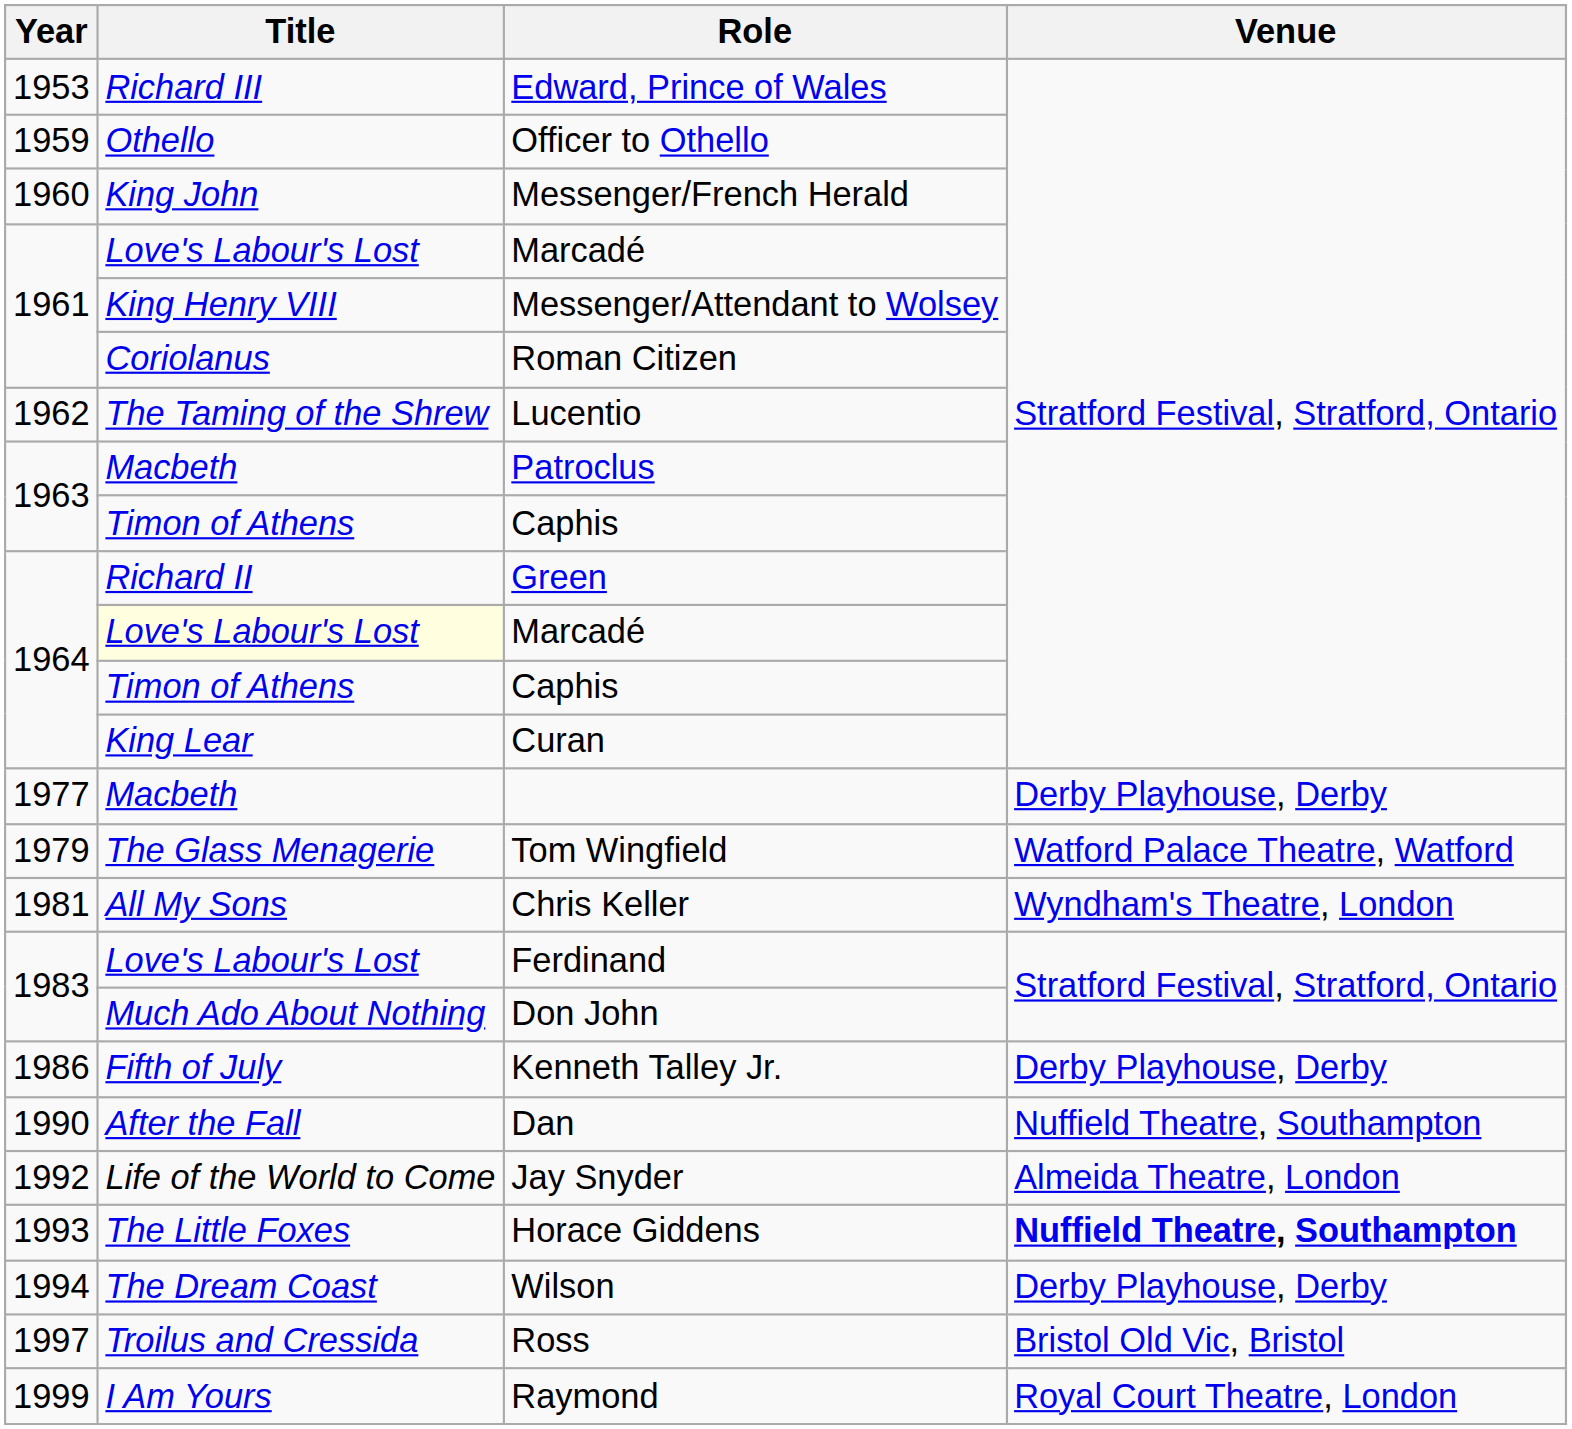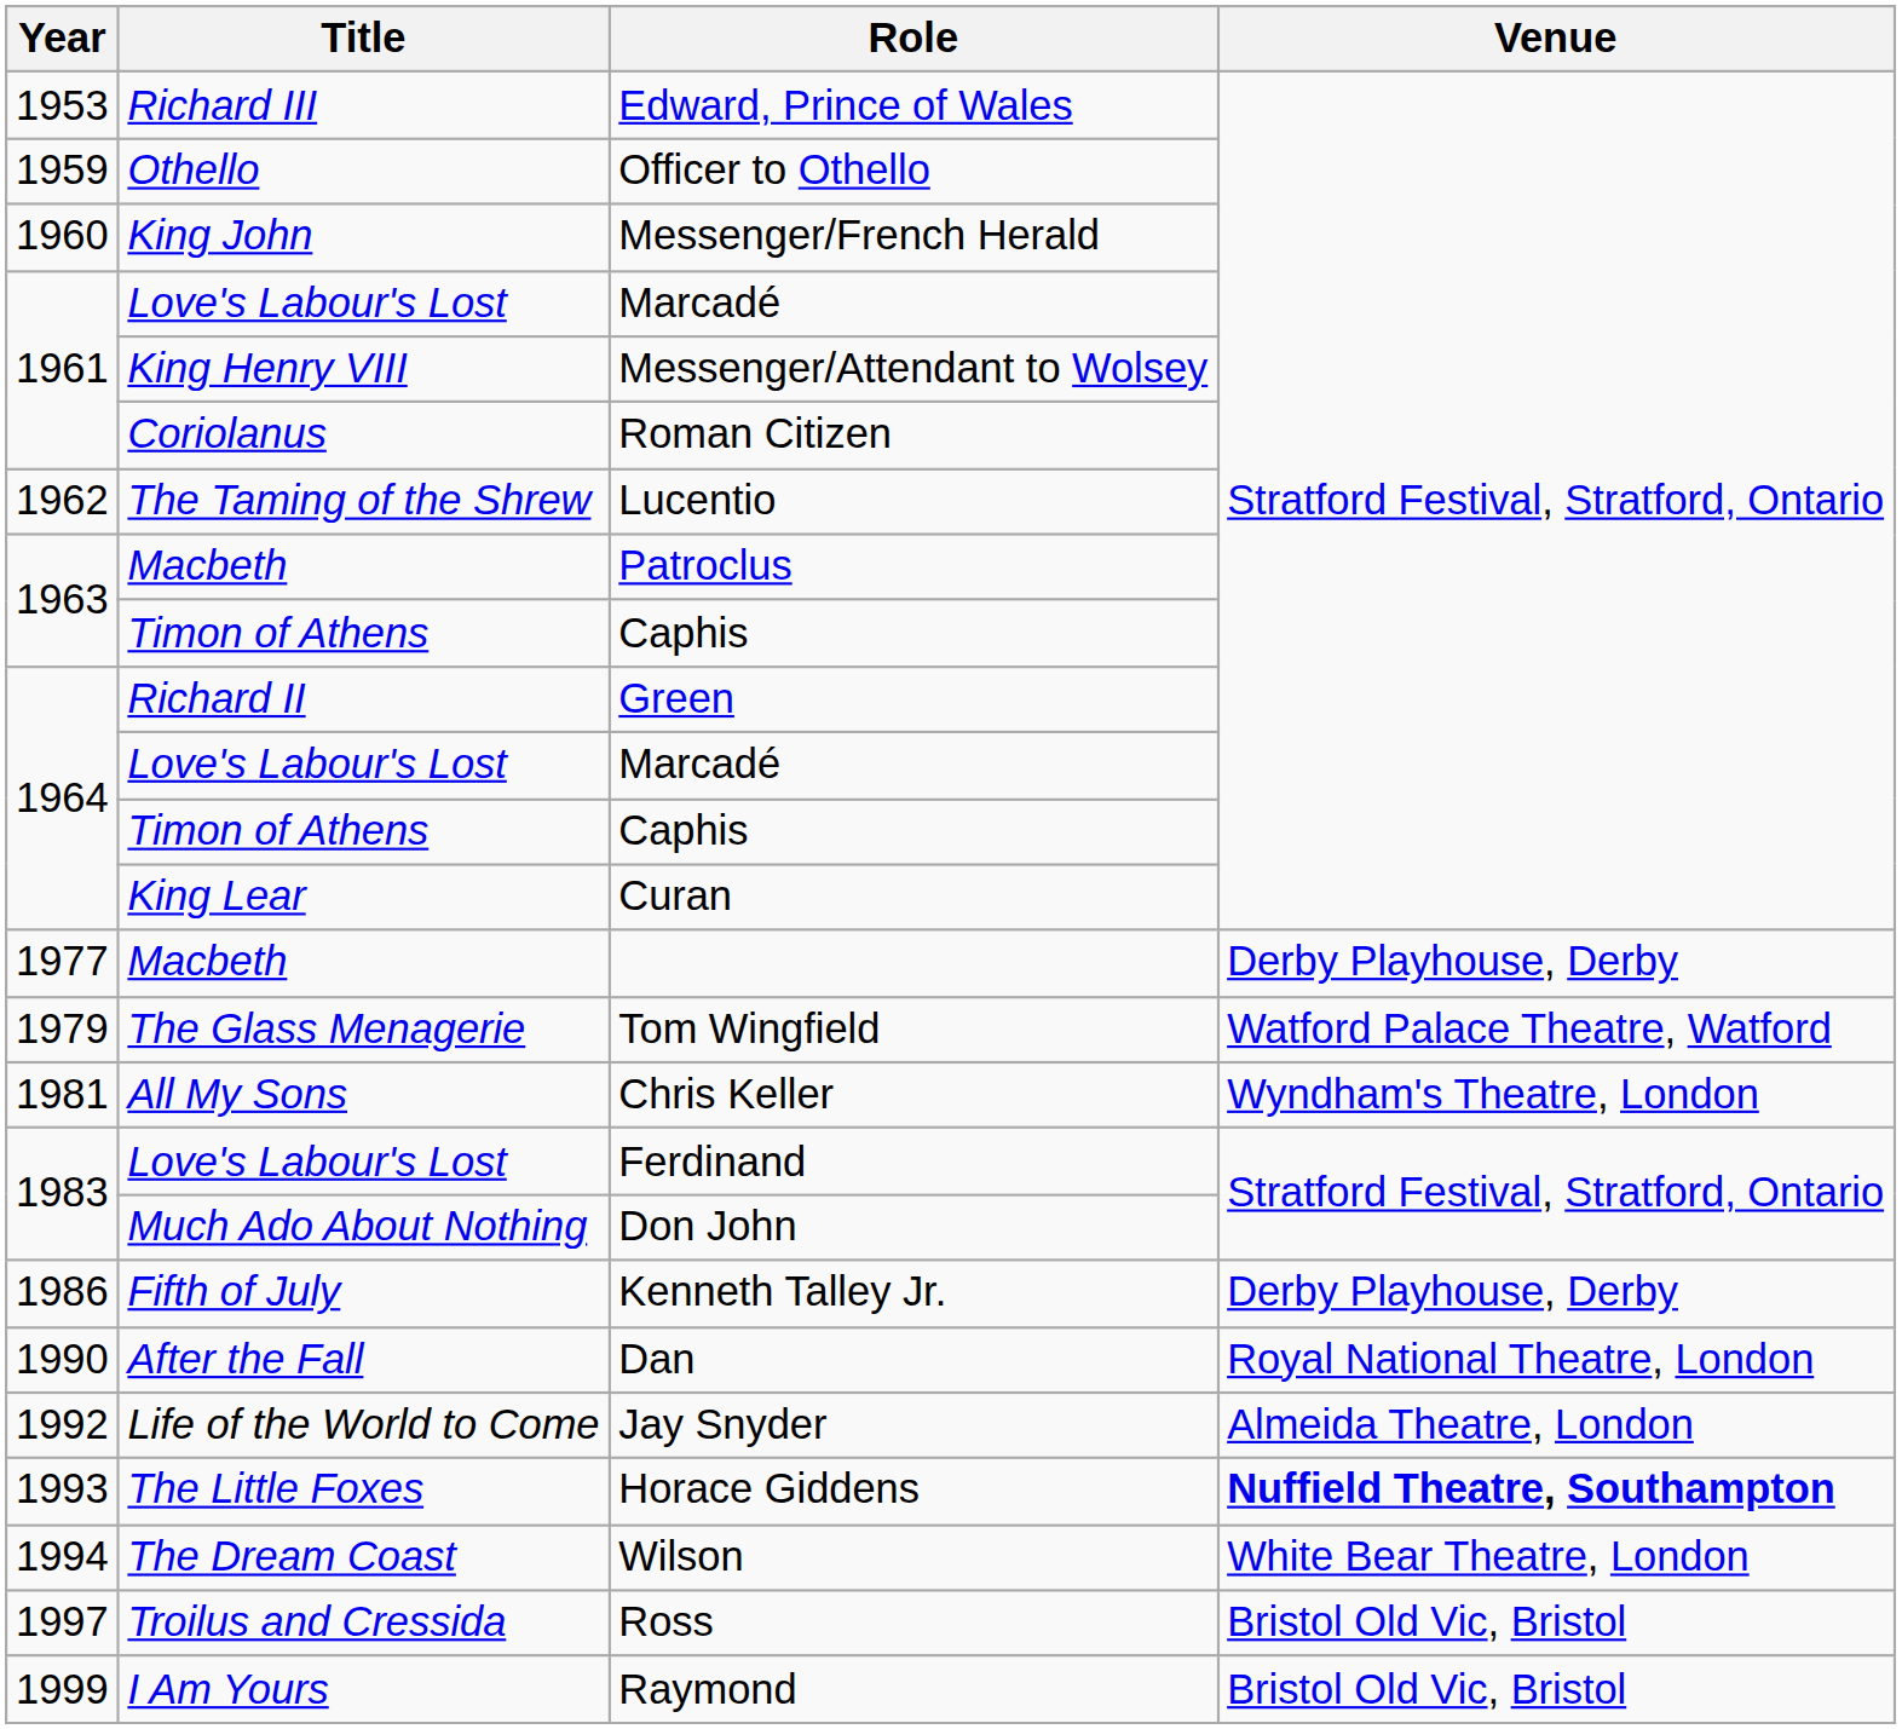 <table class="wikitable sortable">
 <tr>
 <th>Year</th>
 <th>Title</th>
 <th>Role</th>
 <th>Venue</th>
 </tr>
 <tr>
 <td>1953</td>
 <td><em><a href='#'>Richard III</a></em></td>
 <td><a href='#'>Edward, Prince of Wales</a></td>
 <td rowspan="13"><a href='#'>Stratford Festival</a>, <a href='#'>Stratford, Ontario</a></td>
 </tr>
 <tr>
 <td>1959</td>
 <td><em><a href='#'>Othello</a></em></td>
 <td>Officer to <a href='#'>Othello</a></td>
 </tr>
 <tr>
 <td>1960</td>
 <td><em><a href='#'>King John</a></em></td>
 <td>Messenger/French Herald</td>
 </tr>
 <tr>
 <td rowspan="3">1961</td>
 <td><em><a href='#'>Love's Labour's Lost</a></em></td>
 <td>Marcadé</td>
 </tr>
 <tr>
 <td><em><a href='#'>King Henry VIII</a></em></td>
 <td>Messenger/Attendant to <a href='#'>Wolsey</a></td>
 </tr>
 <tr>
 <td><em><a href='#'>Coriolanus</a></em></td>
 <td>Roman Citizen</td>
 </tr>
 <tr>
 <td>1962</td>
 <td><em><a href='#'>The Taming of the Shrew</a></em></td>
 <td>Lucentio</td>
 </tr>
 <tr>
 <td rowspan="2">1963</td>
 <td><em><a href='#'>Macbeth</a></em></td>
 <td><a href='#'>Patroclus</a></td>
 </tr>
 <tr>
 <td><em><a href='#'>Timon of Athens</a></em></td>
 <td>Caphis</td>
 </tr>
 <tr>
 <td rowspan="4">1964</td>
 <td><em><a href='#'>Richard II</a></em></td>
 <td><a href='#'>Green</a></td>
 </tr>
 <tr>
-<td style="background: lightyellow;"><em><a href='#'>Love's Labour's Lost</a></em></td>
+<td><em><a href='#'>Love's Labour's Lost</a></em></td>
 <td>Marcadé</td>
 </tr>
 <tr>
 <td><em><a href='#'>Timon of Athens</a></em></td>
 <td>Caphis</td>
 </tr>
 <tr>
 <td><em><a href='#'>King Lear</a></em></td>
 <td>Curan</td>
 </tr>
 <tr>
 <td>1977</td>
 <td><em><a href='#'>Macbeth</a></em></td>
 <td></td>
 <td><a href='#'>Derby Playhouse</a>, <a href='#'>Derby</a></td>
 </tr>
 <tr>
 <td>1979</td>
 <td><em><a href='#'>The Glass Menagerie</a></em></td>
 <td>Tom Wingfield</td>
 <td><a href='#'>Watford Palace Theatre</a>, <a href='#'>Watford</a></td>
 </tr>
 <tr>
 <td>1981</td>
 <td><em><a href='#'>All My Sons</a></em></td>
 <td>Chris Keller</td>
 <td><a href='#'>Wyndham's Theatre</a>, <a href='#'>London</a></td>
 </tr>
 <tr>
 <td rowspan="2">1983</td>
 <td><em><a href='#'>Love's Labour's Lost</a></em></td>
 <td>Ferdinand</td>
 <td rowspan="2"><a href='#'>Stratford Festival</a>, <a href='#'>Stratford, Ontario</a></td>
 </tr>
 <tr>
 <td><em><a href='#'>Much Ado About Nothing</a></em></td>
 <td>Don John</td>
 </tr>
 <tr>
 <td>1986</td>
 <td><em><a href='#'>Fifth of July</a></em></td>
 <td>Kenneth Talley Jr.</td>
 <td><a href='#'>Derby Playhouse</a>, <a href='#'>Derby</a></td>
 </tr>
 <tr>
 <td>1990</td>
 <td><em><a href='#'>After the Fall</a></em></td>
 <td>Dan</td>
-<td><a href='#'>Nuffield Theatre</a>, <a href='#'>Southampton</a></td>
+<td><a href='#'>Royal National Theatre</a>, <a href='#'>London</a></td>
 </tr>
 <tr>
 <td>1992</td>
 <td><em>Life of the World to Come</em></td>
 <td>Jay Snyder</td>
 <td><a href='#'>Almeida Theatre</a>, <a href='#'>London</a></td>
 </tr>
 <tr>
 <td>1993</td>
 <td><em><a href='#'>The Little Foxes</a></em></td>
 <td>Horace Giddens</td>
 <td><strong><a href='#'>Nuffield Theatre</a>, <a href='#'>Southampton</a></strong></td>
 </tr>
 <tr>
 <td>1994</td>
 <td><em><a href='#'>The Dream Coast</a></em></td>
 <td>Wilson</td>
-<td><a href='#'>Derby Playhouse</a>, <a href='#'>Derby</a></td>
+<td><a href='#'>White Bear Theatre</a>, <a href='#'>London</a></td>
 </tr>
 <tr>
 <td>1997</td>
 <td><em><a href='#'>Troilus and Cressida</a></em></td>
 <td>Ross</td>
 <td><a href='#'>Bristol Old Vic</a>, <a href='#'>Bristol</a></td>
 </tr>
 <tr>
 <td>1999</td>
 <td><em><a href='#'>I Am Yours</a></em></td>
 <td>Raymond</td>
-<td><a href='#'>Royal Court Theatre</a>, <a href='#'>London</a></td>
+<td><a href='#'>Bristol Old Vic</a>, <a href='#'>Bristol</a></td>
 </tr>
 <tr>
 </tr>
 </table>
